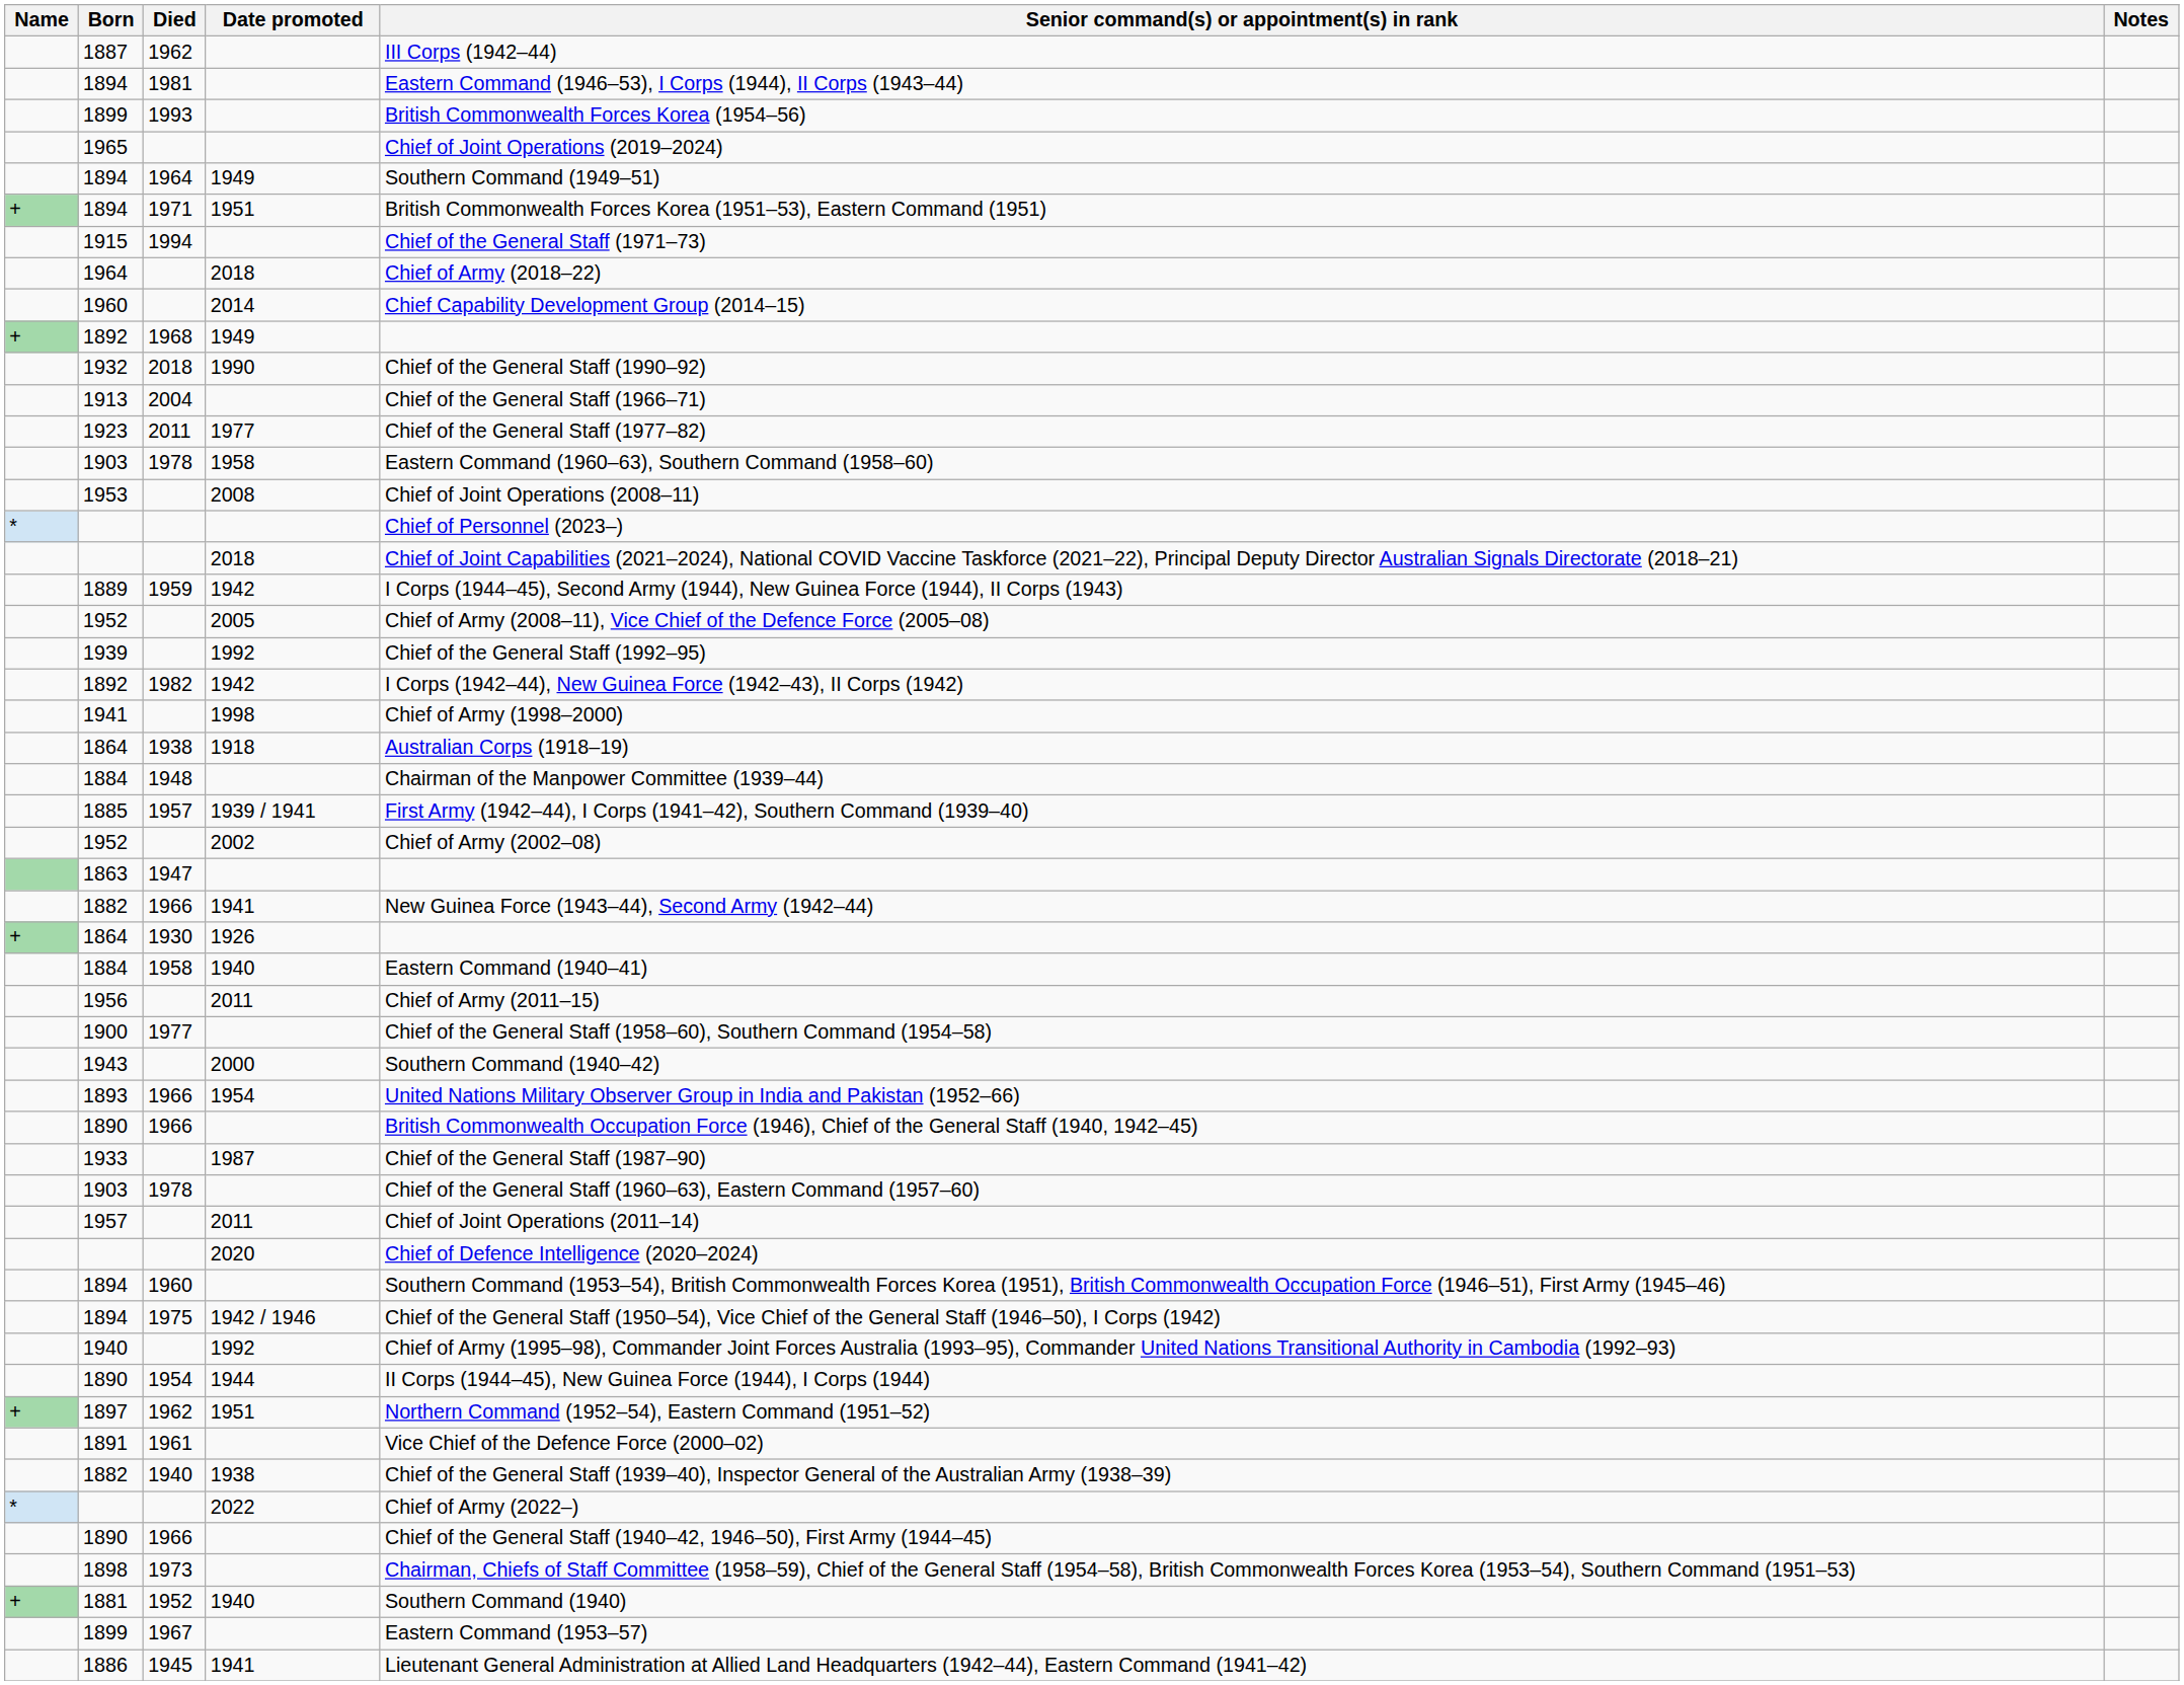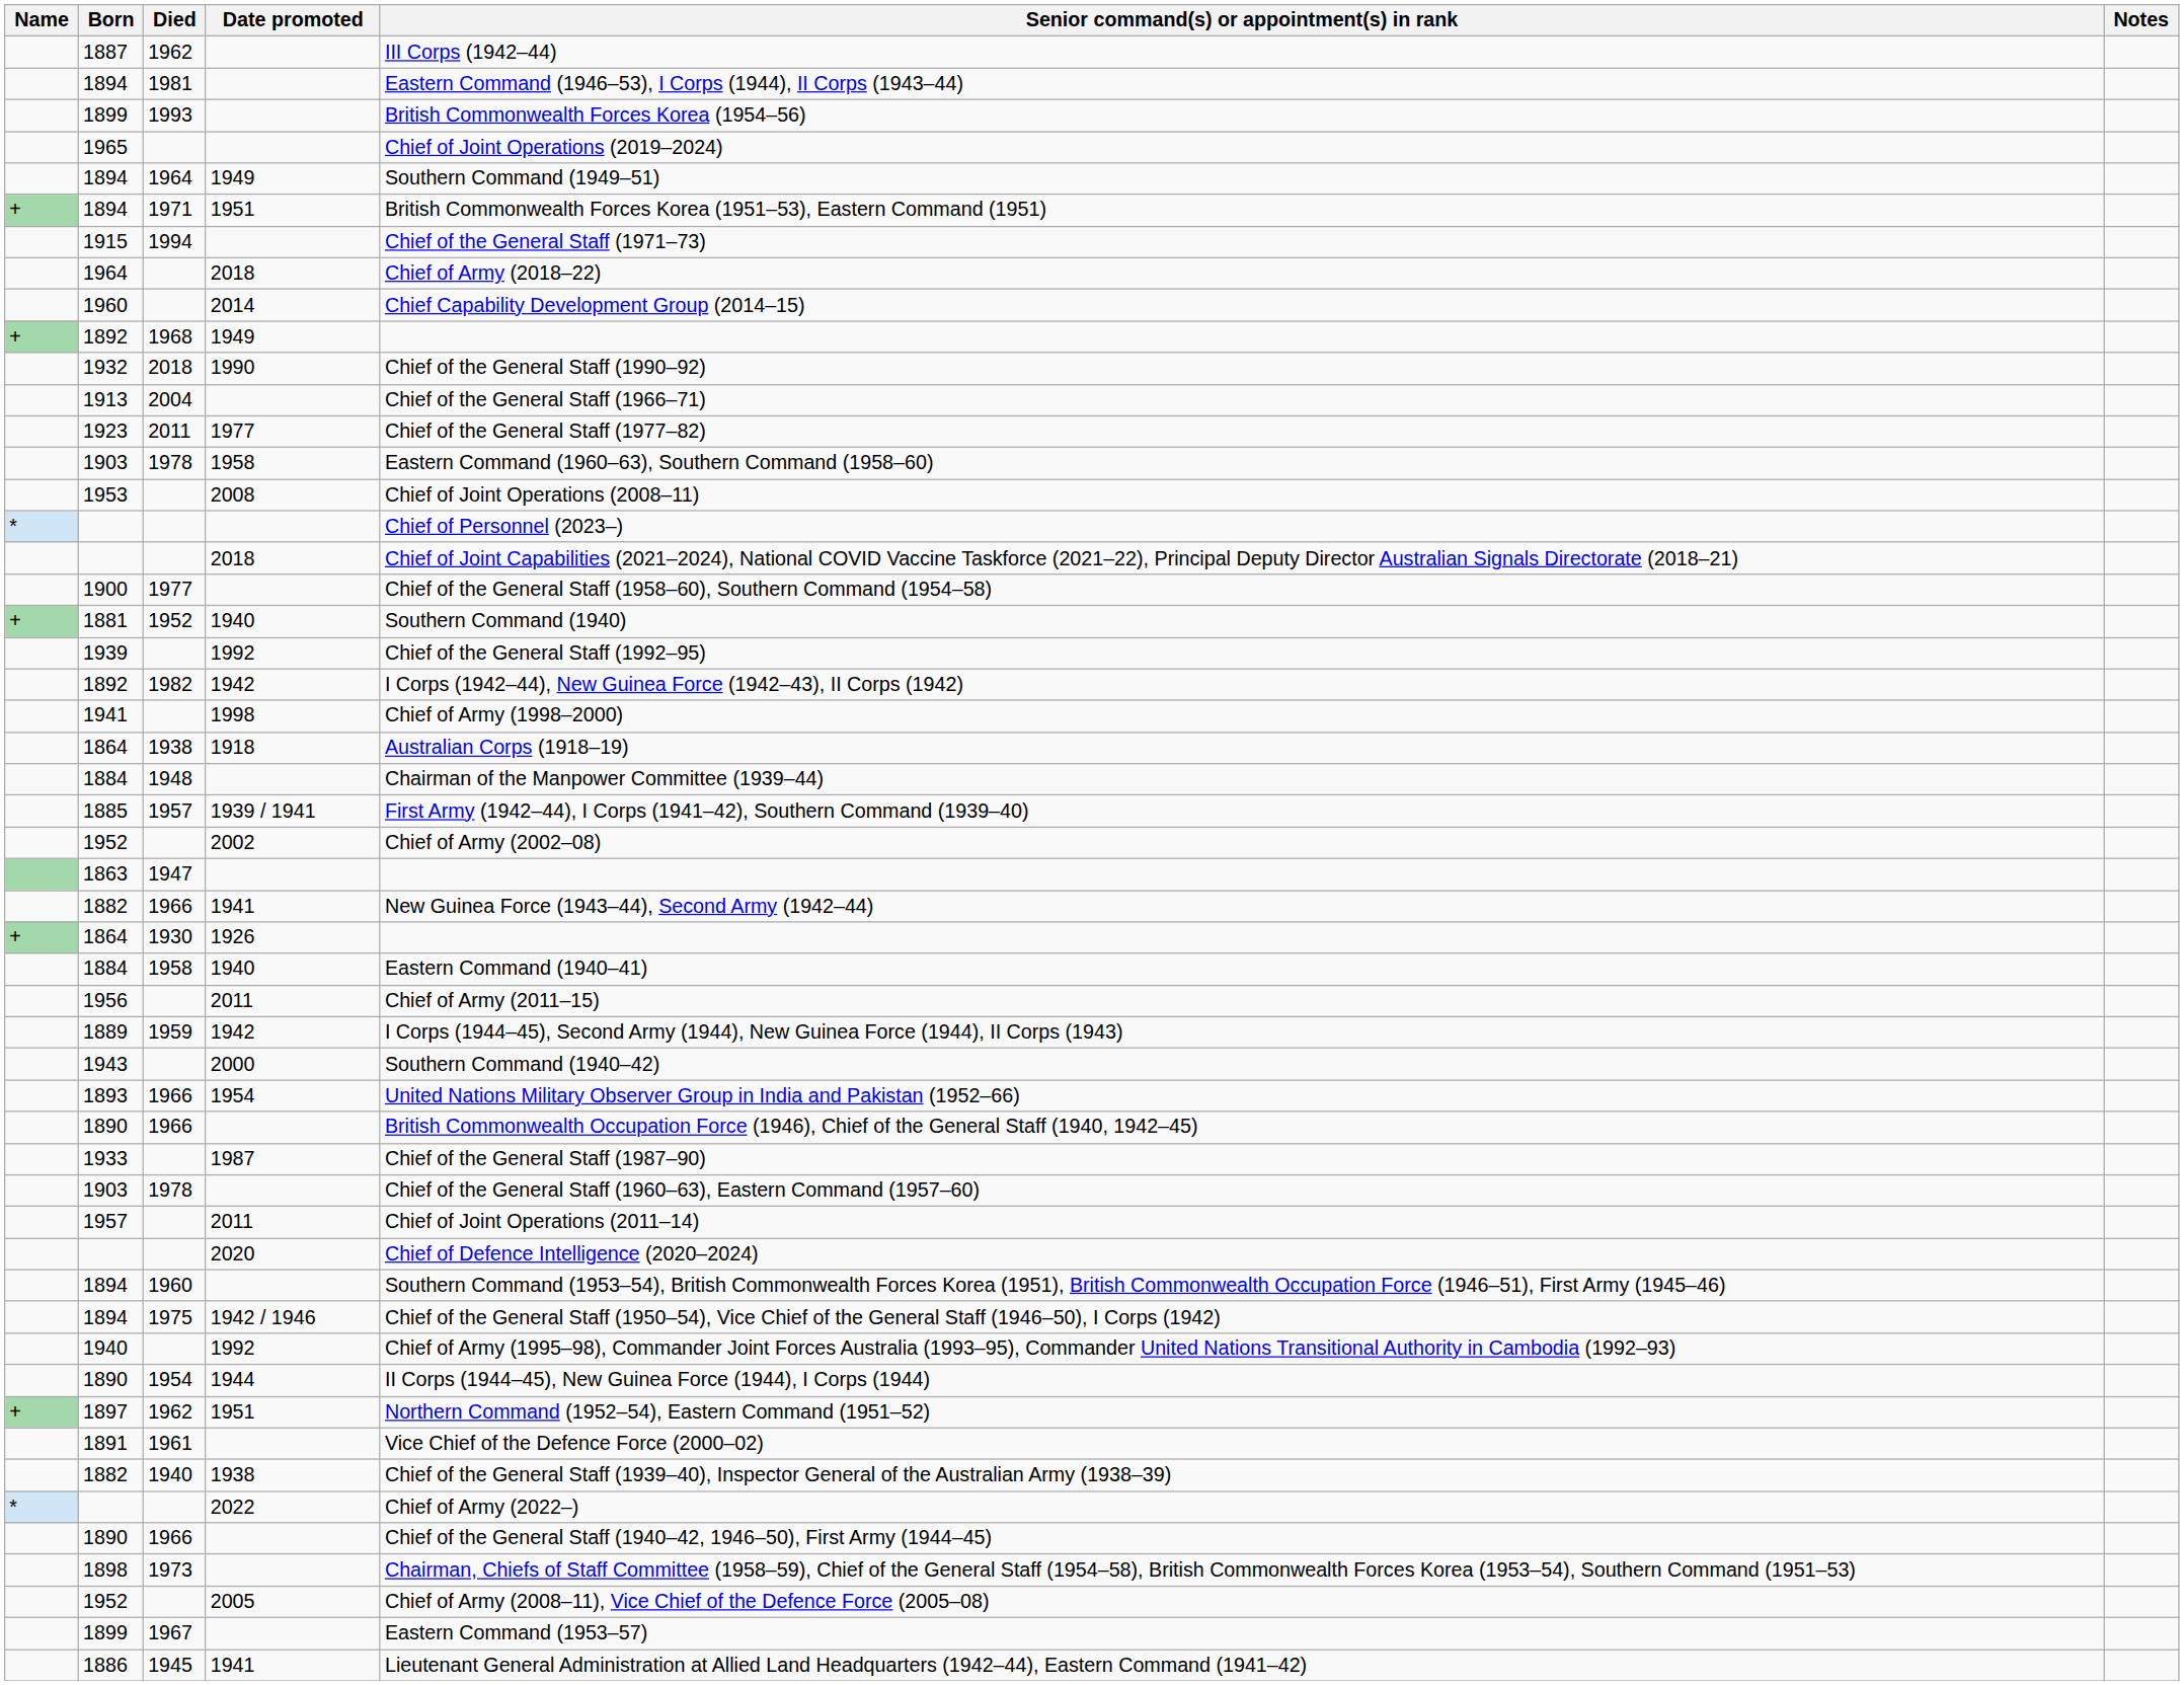 <table class="wikitable plainrowheaders sortable" style="width:88%;">
 <tr>
 <th scope="col">Name</th>
 <th scope="col">Born</th>
 <th scope="col">Died</th>
 <th scope="col">Date promoted</th>
 <th scope="col" class="unsortable">Senior command(s) or appointment(s) in rank</th>
 <th scope="col" class="unsortable">Notes</th>
 </tr>
 <tr>
 <td></td>
 <td>1887</td>
 <td>1962</td>
 <td></td>
 <td><a href='#'>III Corps</a> (1942–44)</td>
 <td></td>
 </tr>
 <tr>
 <td></td>
 <td>1894</td>
 <td>1981</td>
 <td></td>
 <td><a href='#'>Eastern Command</a> (1946–53), <a href='#'>I Corps</a> (1944), <a href='#'>II Corps</a> (1943–44)</td>
 <td></td>
 </tr>
 <tr>
 <td></td>
 <td>1899</td>
 <td>1993</td>
 <td></td>
 <td><a href='#'>British Commonwealth Forces Korea</a> (1954–56)</td>
 <td></td>
 </tr>
 <tr>
 <td></td>
 <td>1965</td>
 <td></td>
 <td></td>
 <td><a href='#'>Chief of Joint Operations</a> (2019–2024)</td>
 <td></td>
 </tr>
 <tr>
 <td></td>
 <td>1894</td>
 <td>1964</td>
 <td>1949</td>
 <td>Southern Command (1949–51)</td>
 <td></td>
 </tr>
 <tr>
 <td style="background:#a3d9aa;">+</td>
 <td>1894</td>
 <td>1971</td>
 <td>1951</td>
 <td>British Commonwealth Forces Korea (1951–53), Eastern Command (1951)</td>
 <td></td>
 </tr>
 <tr>
 <td></td>
 <td>1915</td>
 <td>1994</td>
 <td></td>
 <td><a href='#'>Chief of the General Staff</a> (1971–73)</td>
 <td></td>
 </tr>
 <tr>
 <td></td>
 <td>1964</td>
 <td></td>
 <td>2018</td>
 <td><a href='#'>Chief of Army</a> (2018–22)</td>
 <td></td>
 </tr>
 <tr>
 <td></td>
 <td>1960</td>
 <td></td>
 <td>2014</td>
 <td><a href='#'>Chief Capability Development Group</a> (2014–15)</td>
 <td></td>
 </tr>
 <tr>
 <td style="background:#a3d9aa;">+</td>
 <td>1892</td>
 <td>1968</td>
 <td>1949</td>
 <td></td>
 <td></td>
 </tr>
 <tr>
 <td></td>
 <td>1932</td>
 <td>2018</td>
 <td>1990</td>
 <td>Chief of the General Staff (1990–92)</td>
 <td></td>
 </tr>
 <tr>
 <td></td>
 <td>1913</td>
 <td>2004</td>
 <td></td>
 <td>Chief of the General Staff (1966–71)</td>
 <td></td>
 </tr>
 <tr>
 <td></td>
 <td>1923</td>
 <td>2011</td>
 <td>1977</td>
 <td>Chief of the General Staff (1977–82)</td>
 <td></td>
 </tr>
 <tr>
 <td></td>
 <td>1903</td>
 <td>1978</td>
 <td>1958</td>
 <td>Eastern Command (1960–63), Southern Command (1958–60)</td>
 <td></td>
 </tr>
 <tr>
 <td></td>
 <td>1953</td>
 <td></td>
 <td>2008</td>
 <td>Chief of Joint Operations (2008–11)</td>
 <td></td>
 </tr>
 <tr>
 <td style="background:#d0e5f5;">*</td>
 <td></td>
 <td></td>
 <td></td>
 <td><a href='#'>Chief of Personnel</a> (2023–)</td>
 <td></td>
 </tr>
 <tr>
 <td></td>
 <td></td>
 <td></td>
 <td>2018</td>
 <td><a href='#'>Chief of Joint Capabilities</a> (2021–2024), National COVID Vaccine Taskforce (2021–22), Principal Deputy Director <a href='#'>Australian Signals Directorate</a> (2018–21)</td>
 <td></td>
 </tr>
 <tr>
 <td></td>
-<td>1889</td>
-<td>1959</td>
-<td>1942</td>
-<td>I Corps (1944–45), Second Army (1944), New Guinea Force (1944), II Corps (1943)</td>
+<td>1900</td>
+<td>1977</td>
+<td></td>
+<td>Chief of the General Staff (1958–60), Southern Command (1954–58)</td>
 <td></td>
 </tr>
 <tr>
-<td></td>
+<td style="background:#a3d9aa;">+</td>
+<td>1881</td>
 <td>1952</td>
-<td></td>
-<td>2005</td>
-<td>Chief of Army (2008–11), <a href='#'>Vice Chief of the Defence Force</a> (2005–08)</td>
+<td>1940</td>
+<td>Southern Command (1940)</td>
 <td></td>
 </tr>
 <tr>
 <td></td>
 <td>1939</td>
 <td></td>
 <td>1992</td>
 <td>Chief of the General Staff (1992–95)</td>
 <td></td>
 </tr>
 <tr>
 <td></td>
 <td>1892</td>
 <td>1982</td>
 <td>1942</td>
 <td>I Corps (1942–44), <a href='#'>New Guinea Force</a> (1942–43), II Corps (1942)</td>
 <td></td>
 </tr>
 <tr>
 <td></td>
 <td>1941</td>
 <td></td>
 <td>1998</td>
 <td>Chief of Army (1998–2000)</td>
 <td></td>
 </tr>
 <tr>
 <td></td>
 <td>1864</td>
 <td>1938</td>
 <td>1918</td>
 <td><a href='#'>Australian Corps</a> (1918–19)</td>
 <td></td>
 </tr>
 <tr>
 <td></td>
 <td>1884</td>
 <td>1948</td>
 <td></td>
 <td>Chairman of the Manpower Committee (1939–44)</td>
 <td></td>
 </tr>
 <tr>
 <td></td>
 <td>1885</td>
 <td>1957</td>
 <td>1939 / 1941</td>
 <td><a href='#'>First Army</a> (1942–44), I Corps (1941–42), Southern Command (1939–40)</td>
 <td></td>
 </tr>
 <tr>
 <td></td>
 <td>1952</td>
 <td></td>
 <td>2002</td>
 <td>Chief of Army (2002–08)</td>
 <td></td>
 </tr>
 <tr>
 <td style="background:#a3d9aa;"></td>
 <td>1863</td>
 <td>1947</td>
 <td></td>
 <td></td>
 <td></td>
 </tr>
 <tr>
 <td></td>
 <td>1882</td>
 <td>1966</td>
 <td>1941</td>
 <td>New Guinea Force (1943–44), <a href='#'>Second Army</a> (1942–44)</td>
 <td></td>
 </tr>
 <tr>
 <td style="background:#a3d9aa;">+</td>
 <td>1864</td>
 <td>1930</td>
 <td>1926</td>
 <td></td>
 <td></td>
 </tr>
 <tr>
 <td></td>
 <td>1884</td>
 <td>1958</td>
 <td>1940</td>
 <td>Eastern Command (1940–41)</td>
 <td></td>
 </tr>
 <tr>
 <td></td>
 <td>1956</td>
 <td></td>
 <td>2011</td>
 <td>Chief of Army (2011–15)</td>
 <td></td>
 </tr>
 <tr>
 <td></td>
-<td>1900</td>
-<td>1977</td>
-<td></td>
-<td>Chief of the General Staff (1958–60), Southern Command (1954–58)</td>
+<td>1889</td>
+<td>1959</td>
+<td>1942</td>
+<td>I Corps (1944–45), Second Army (1944), New Guinea Force (1944), II Corps (1943)</td>
 <td></td>
 </tr>
 <tr>
 <td></td>
 <td>1943</td>
 <td></td>
 <td>2000</td>
 <td>Southern Command (1940–42)</td>
 <td></td>
 </tr>
 <tr>
 <td></td>
 <td>1893</td>
 <td>1966</td>
 <td>1954</td>
 <td><a href='#'>United Nations Military Observer Group in India and Pakistan</a> (1952–66)</td>
 <td></td>
 </tr>
 <tr>
 <td></td>
 <td>1890</td>
 <td>1966</td>
 <td></td>
 <td><a href='#'>British Commonwealth Occupation Force</a> (1946), Chief of the General Staff (1940, 1942–45)</td>
 <td></td>
 </tr>
 <tr>
 <td></td>
 <td>1933</td>
 <td></td>
 <td>1987</td>
 <td>Chief of the General Staff (1987–90)</td>
 <td></td>
 </tr>
 <tr>
 <td></td>
 <td>1903</td>
 <td>1978</td>
 <td></td>
 <td>Chief of the General Staff (1960–63), Eastern Command (1957–60)</td>
 <td></td>
 </tr>
 <tr>
 <td></td>
 <td>1957</td>
 <td></td>
 <td>2011</td>
 <td>Chief of Joint Operations (2011–14)</td>
 <td></td>
 </tr>
 <tr>
 <td></td>
 <td></td>
 <td></td>
 <td>2020</td>
 <td><a href='#'>Chief of Defence Intelligence</a> (2020–2024)</td>
 <td></td>
 </tr>
 <tr>
 <td></td>
 <td>1894</td>
 <td>1960</td>
 <td></td>
 <td>Southern Command (1953–54), British Commonwealth Forces Korea (1951), <a href='#'>British Commonwealth Occupation Force</a> (1946–51), First Army (1945–46)</td>
 <td></td>
 </tr>
 <tr>
 <td></td>
 <td>1894</td>
 <td>1975</td>
 <td>1942 / 1946</td>
 <td>Chief of the General Staff (1950–54), Vice Chief of the General Staff (1946–50), I Corps (1942)</td>
 <td></td>
 </tr>
 <tr>
 <td></td>
 <td>1940</td>
 <td></td>
 <td>1992</td>
 <td>Chief of Army (1995–98), Commander Joint Forces Australia (1993–95), Commander <a href='#'>United Nations Transitional Authority in Cambodia</a> (1992–93)</td>
 <td></td>
 </tr>
 <tr>
 <td></td>
 <td>1890</td>
 <td>1954</td>
 <td>1944</td>
 <td>II Corps (1944–45), New Guinea Force (1944), I Corps (1944)</td>
 <td></td>
 </tr>
 <tr>
 <td style="background:#a3d9aa;">+</td>
 <td>1897</td>
 <td>1962</td>
 <td>1951</td>
 <td><a href='#'>Northern Command</a> (1952–54), Eastern Command (1951–52)</td>
 <td></td>
 </tr>
 <tr>
 <td></td>
 <td>1891</td>
 <td>1961</td>
 <td></td>
 <td>Vice Chief of the Defence Force (2000–02)</td>
 <td></td>
 </tr>
 <tr>
 <td></td>
 <td>1882</td>
 <td>1940</td>
 <td>1938</td>
 <td>Chief of the General Staff (1939–40), Inspector General of the Australian Army (1938–39)</td>
 <td></td>
 </tr>
 <tr>
 <td style="background:#d0e5f5;">*</td>
 <td></td>
 <td></td>
 <td>2022</td>
 <td>Chief of Army (2022–)</td>
 <td></td>
 </tr>
 <tr>
 <td></td>
 <td>1890</td>
 <td>1966</td>
 <td></td>
 <td>Chief of the General Staff (1940–42, 1946–50), First Army (1944–45)</td>
 <td></td>
 </tr>
 <tr>
 <td></td>
 <td>1898</td>
 <td>1973</td>
 <td></td>
 <td><a href='#'>Chairman, Chiefs of Staff Committee</a> (1958–59), Chief of the General Staff (1954–58), British Commonwealth Forces Korea (1953–54), Southern Command (1951–53)</td>
 <td></td>
 </tr>
 <tr>
-<td style="background:#a3d9aa;">+</td>
-<td>1881</td>
+<td></td>
 <td>1952</td>
-<td>1940</td>
-<td>Southern Command (1940)</td>
+<td></td>
+<td>2005</td>
+<td>Chief of Army (2008–11), <a href='#'>Vice Chief of the Defence Force</a> (2005–08)</td>
 <td></td>
 </tr>
 <tr>
 <td></td>
 <td>1899</td>
 <td>1967</td>
 <td></td>
 <td>Eastern Command (1953–57)</td>
 <td></td>
 </tr>
 <tr>
 <td></td>
 <td>1886</td>
 <td>1945</td>
 <td>1941</td>
 <td>Lieutenant General Administration at Allied Land Headquarters (1942–44), Eastern Command (1941–42)</td>
 <td></td>
 </tr>
 </table>
